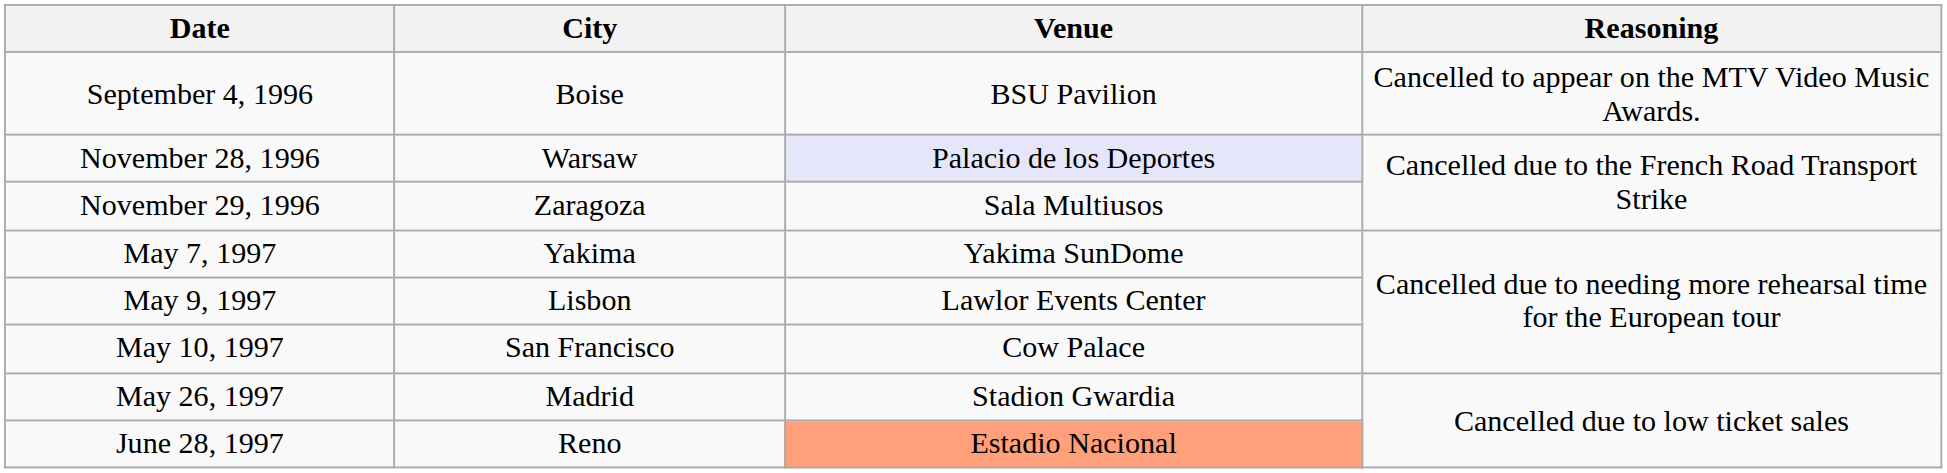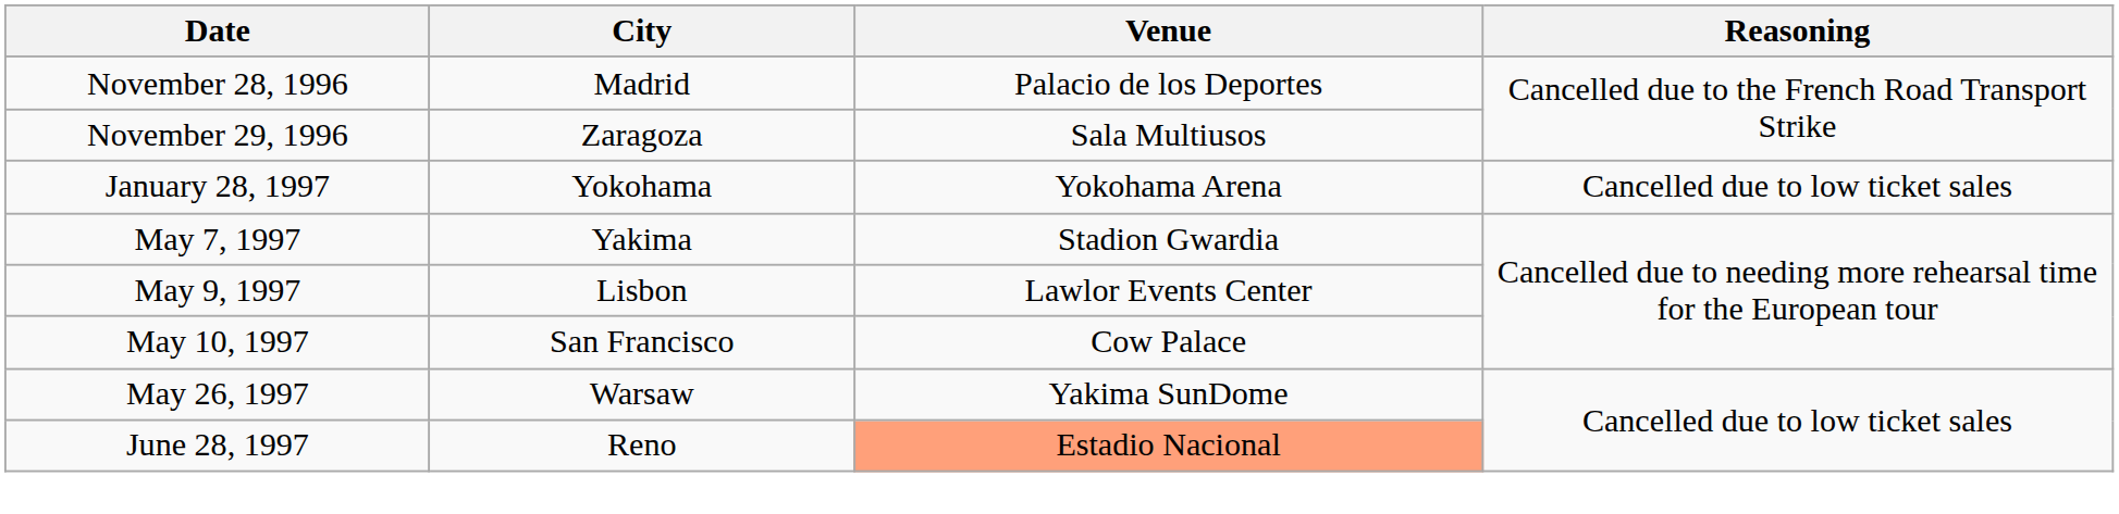 <table class="wikitable" style="text-align:center;">
 <tr>
 <th width="200">Date</th>
 <th width="200">City</th>
 <th width="300">Venue</th>
 <th width="300">Reasoning</th>
 </tr>
 <tr>
-<td>September 4, 1996</td>
-<td>Boise</td>
-<td>BSU Pavilion</td>
-<td>Cancelled to appear on the MTV Video Music Awards.</td>
-</tr>
-<tr>
 <td>November 28, 1996</td>
-<td>Warsaw</td>
-<td style="background: lavender;">Palacio de los Deportes</td>
+<td>Madrid</td>
+<td>Palacio de los Deportes</td>
 <td rowspan="2">Cancelled due to the French Road Transport Strike</td>
 </tr>
 <tr>
 <td>November 29, 1996</td>
 <td>Zaragoza</td>
 <td>Sala Multiusos</td>
 </tr>
 <tr>
+<td>January 28, 1997</td>
+<td>Yokohama</td>
+<td>Yokohama Arena</td>
+<td>Cancelled due to low ticket sales</td>
+</tr>
+<tr>
 <td>May 7, 1997</td>
 <td>Yakima</td>
-<td>Yakima SunDome</td>
+<td>Stadion Gwardia</td>
 <td rowspan="3">Cancelled due to needing more rehearsal time for the European tour</td>
 </tr>
 <tr>
 <td>May 9, 1997</td>
 <td>Lisbon</td>
 <td>Lawlor Events Center</td>
 </tr>
 <tr>
 <td>May 10, 1997</td>
 <td>San Francisco</td>
 <td>Cow Palace</td>
 </tr>
 <tr>
 <td>May 26, 1997</td>
-<td>Madrid</td>
-<td>Stadion Gwardia</td>
+<td>Warsaw</td>
+<td>Yakima SunDome</td>
 <td rowspan="2">Cancelled due to low ticket sales</td>
 </tr>
 <tr>
 <td>June 28, 1997</td>
 <td>Reno</td>
 <td style="background: lightsalmon;">Estadio Nacional</td>
 </tr>
 </table>
